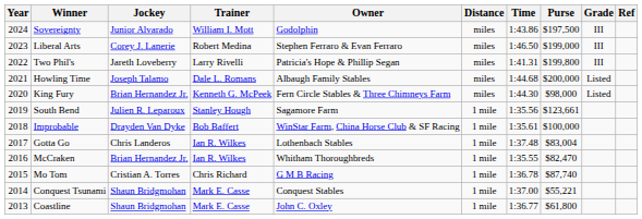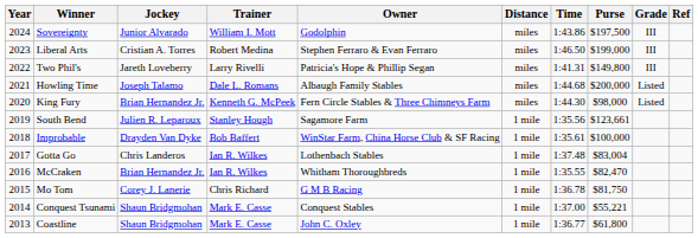 <table class="wikitable sortable">
 <tr>
 <th>Year</th>
 <th>Winner</th>
 <th>Jockey</th>
 <th>Trainer</th>
 <th>Owner</th>
 <th>Distance</th>
 <th>Time</th>
 <th>Purse</th>
 <th>Grade</th>
 <th>Ref</th>
 </tr>
 <tr style="font-size:90%;">
 <td align=center>2024</td>
 <td><a href='#'>Sovereignty</a></td>
 <td><a href='#'>Junior Alvarado</a></td>
 <td><a href='#'>William I. Mott</a></td>
 <td><a href='#'>Godolphin</a></td>
 <td align=center> miles</td>
 <td align=center>1:43.86</td>
 <td align=center>$197,500</td>
 <td align=center>III</td>
 <td></td>
 </tr>
 <tr style="font-size:90%;">
 <td align=center>2023</td>
 <td>Liberal Arts</td>
-<td><a href='#'>Corey J. Lanerie</a></td>
+<td>Cristian A. Torres</td>
 <td>Robert Medina</td>
 <td>Stephen Ferraro & Evan Ferraro</td>
 <td align=center> miles</td>
 <td align=center>1:46.50</td>
 <td align=center>$199,000</td>
 <td align=center>III</td>
 <td></td>
 </tr>
 <tr style="font-size:90%;">
 <td align=center>2022</td>
 <td>Two Phil's</td>
 <td>Jareth Loveberry</td>
 <td>Larry Rivelli</td>
 <td>Patricia's Hope & Phillip Segan</td>
 <td align=center> miles</td>
 <td align=center>1:41.31</td>
-<td align=center>$199,800</td>
+<td align=center>$149,800</td>
 <td align=center>III</td>
 <td></td>
 </tr>
 <tr style="font-size:90%;">
 <td align=center>2021</td>
 <td>Howling Time</td>
 <td><a href='#'>Joseph Talamo</a></td>
 <td><a href='#'>Dale L. Romans</a></td>
 <td>Albaugh Family Stables</td>
 <td align=center> miles</td>
 <td align=center>1:44.68</td>
 <td align=center>$200,000</td>
 <td align=center>Listed</td>
 <td></td>
 </tr>
 <tr style="font-size:90%;">
 <td align=center>2020</td>
 <td>King Fury</td>
 <td><a href='#'>Brian Hernandez Jr.</a></td>
 <td><a href='#'>Kenneth G. McPeek</a></td>
 <td>Fern Circle Stables & <a href='#'>Three Chimneys Farm</a></td>
 <td align=center> miles</td>
 <td align=center>1:44.30</td>
 <td align=center>$98,000</td>
 <td align=center>Listed</td>
 <td></td>
 </tr>
 <tr style="font-size:90%;">
 <td align=center>2019</td>
 <td>South Bend</td>
 <td><a href='#'>Julien R. Leparoux</a></td>
 <td><a href='#'>Stanley Hough</a></td>
 <td>Sagamore Farm</td>
 <td align=center>1 mile</td>
 <td align=center>1:35.56</td>
 <td align=center>$123,661</td>
 <td align=center></td>
 <td></td>
 </tr>
 <tr style="font-size:90%;">
 <td align=center>2018</td>
 <td><a href='#'>Improbable</a></td>
 <td><a href='#'>Drayden Van Dyke</a></td>
 <td><a href='#'>Bob Baffert</a></td>
 <td><a href='#'>WinStar Farm</a>, <a href='#'>China Horse Club</a> & SF Racing</td>
 <td align=center>1 mile</td>
 <td align=center>1:35.61</td>
 <td align=center>$100,000</td>
 <td align=center></td>
 <td></td>
 </tr>
 <tr style="font-size:90%;">
 <td align=center>2017</td>
 <td>Gotta Go</td>
 <td>Chris Landeros</td>
 <td><a href='#'>Ian R. Wilkes</a></td>
 <td>Lothenbach Stables</td>
 <td align=center>1 mile</td>
 <td align=center>1:37.48</td>
 <td align=center>$83,004</td>
 <td align=center></td>
 <td></td>
 </tr>
 <tr style="font-size:90%;">
 <td align=center>2016</td>
 <td>McCraken</td>
 <td><a href='#'>Brian Hernandez Jr.</a></td>
 <td><a href='#'>Ian R. Wilkes</a></td>
 <td>Whitham Thoroughbreds</td>
 <td align=center>1 mile</td>
 <td align=center>1:35.55</td>
 <td align=center>$82,470</td>
 <td align=center></td>
 <td></td>
 </tr>
 <tr style="font-size:90%;">
 <td align=center>2015</td>
 <td>Mo Tom</td>
-<td>Cristian A. Torres</td>
+<td><a href='#'>Corey J. Lanerie</a></td>
 <td>Chris Richard</td>
 <td><a href='#'>G M B Racing</a></td>
 <td align=center>1 mile</td>
 <td align=center>1:36.78</td>
-<td align=center>$87,740</td>
+<td align=center>$81,750</td>
 <td align=center></td>
 <td></td>
 </tr>
 <tr style="font-size:90%;">
 <td align=center>2014</td>
 <td>Conquest Tsunami</td>
 <td><a href='#'>Shaun Bridgmohan</a></td>
 <td><a href='#'>Mark E. Casse</a></td>
 <td>Conquest Stables</td>
 <td align=center>1 mile</td>
 <td align=center>1:37.00</td>
 <td align=center>$55,221</td>
 <td align=center></td>
 <td></td>
 </tr>
 <tr style="font-size:90%;">
 <td align=center>2013</td>
 <td>Coastline</td>
 <td><a href='#'>Shaun Bridgmohan</a></td>
 <td><a href='#'>Mark E. Casse</a></td>
 <td><a href='#'>John C. Oxley</a></td>
 <td align=center>1 mile</td>
 <td align=center>1:36.77</td>
 <td align=center>$61,800</td>
 <td align=center></td>
 <td></td>
 </tr>
 </table>
